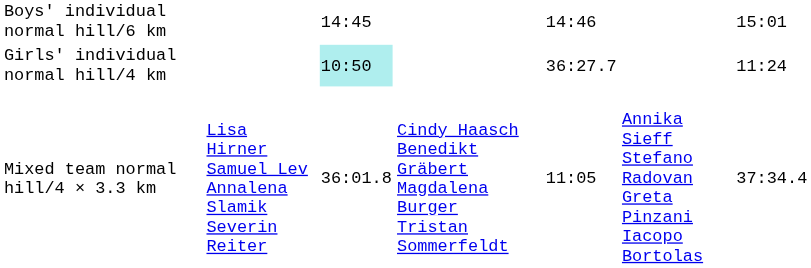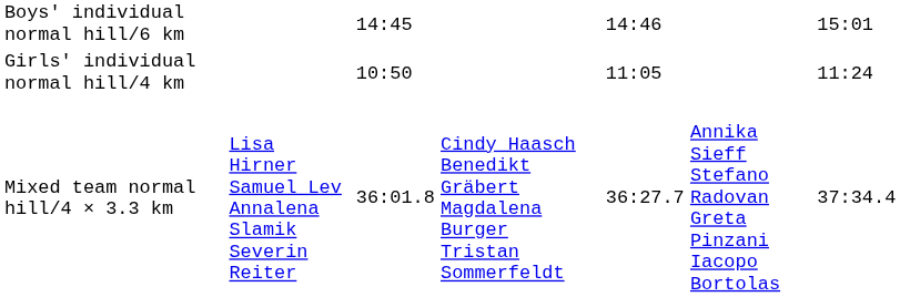 <table>
 <tr>
 <td>Boys' individual normal hill/6 km</td>
 <td></td>
 <td>14:45</td>
 <td></td>
 <td>14:46</td>
 <td></td>
 <td>15:01</td>
 </tr>
 <tr>
 <td>Girls' individual normal hill/4 km</td>
 <td></td>
-<td style="background: paleturquoise;">10:50</td>
+<td>10:50</td>
 <td></td>
-<td>36:27.7</td>
+<td>11:05</td>
 <td></td>
 <td>11:24</td>
 </tr>
 <tr>
 <td>Mixed team normal hill/4 × 3.3 km</td>
 <td><br><a href='#'>Lisa Hirner</a><br><a href='#'>Samuel Lev</a><br><a href='#'>Annalena Slamik</a><br><a href='#'>Severin Reiter</a></td>
 <td>36:01.8</td>
 <td><br><a href='#'>Cindy Haasch</a><br><a href='#'>Benedikt Gräbert</a><br><a href='#'>Magdalena Burger</a><br><a href='#'>Tristan Sommerfeldt</a></td>
-<td>11:05</td>
+<td>36:27.7</td>
 <td><br><a href='#'>Annika Sieff</a><br><a href='#'>Stefano Radovan</a><br><a href='#'>Greta Pinzani</a><br><a href='#'>Iacopo Bortolas</a></td>
 <td>37:34.4</td>
 </tr>
 </table>
